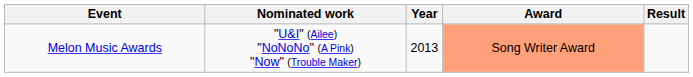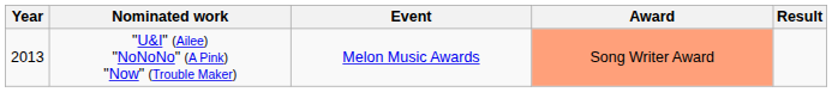 <table class="wikitable" border="1">
 <tr>
+<th width="40">Year</th>
+<th width="250">Nominated work</th>
 <th width="250">Event</th>
-<th width="250">Nominated work</th>
-<th width="40">Year</th>
 <th width="250">Award</th>
 <th width="50">Result</th>
 </tr>
 <tr>
+<td align="center">2013</td>
+<td align="center">"<a href='#'>U&I</a>" <small>(<a href='#'>Ailee</a>)</small><br>"<a href='#'>NoNoNo</a>" <small>(<a href='#'>A Pink</a>)</small><br>"<a href='#'>Now</a>" <small>(<a href='#'>Trouble Maker</a>)</small></td>
 <td align="center"><a href='#'>Melon Music Awards</a></td>
-<td align="center">"<a href='#'>U&I</a>" <small>(<a href='#'>Ailee</a>)</small><br>"<a href='#'>NoNoNo</a>" <small>(<a href='#'>A Pink</a>)</small><br>"<a href='#'>Now</a>" <small>(<a href='#'>Trouble Maker</a>)</small></td>
-<td align="center">2013</td>
 <td align="center" style="background: lightsalmon;">Song Writer Award</td>
 <td></td>
 </tr>
 </table>
